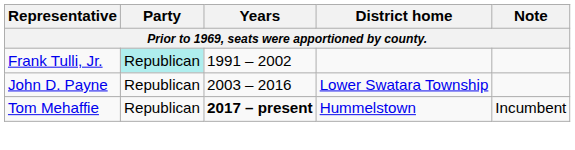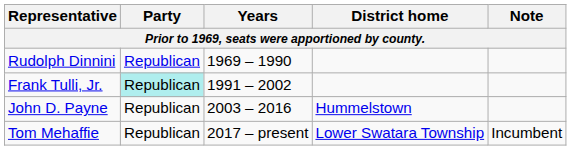 <table class=wikitable>
 <tr valign=bottom>
 <th>Representative</th>
 <th>Party</th>
 <th>Years</th>
 <th>District home</th>
 <th>Note</th>
 </tr>
 <tr>
 <th colspan=5 style="font-size: 80%;"><em>Prior to 1969, seats were apportioned by county.</em></th>
 </tr>
 <tr>
+<td><a href='#'>Rudolph Dinnini</a></td>
+<td><a href='#'>Republican</a></td>
+<td>1969 – 1990</td>
+<td></td>
+<td></td>
+</tr>
+<tr>
 <td><a href='#'>Frank Tulli, Jr.</a></td>
 <td style="background: paleturquoise;">Republican</td>
 <td>1991 – 2002</td>
 <td></td>
 <td></td>
 </tr>
 <tr>
 <td><a href='#'>John D. Payne</a></td>
 <td>Republican</td>
 <td>2003 – 2016</td>
-<td><a href='#'>Lower Swatara Township</a></td>
+<td><a href='#'>Hummelstown</a></td>
 <td></td>
 </tr>
 <tr>
 <td><a href='#'>Tom Mehaffie</a></td>
 <td>Republican</td>
-<td><strong>2017 – present</strong></td>
-<td><a href='#'>Hummelstown</a></td>
+<td>2017 – present</td>
+<td><a href='#'>Lower Swatara Township</a></td>
 <td>Incumbent</td>
 </tr>
 </table>
